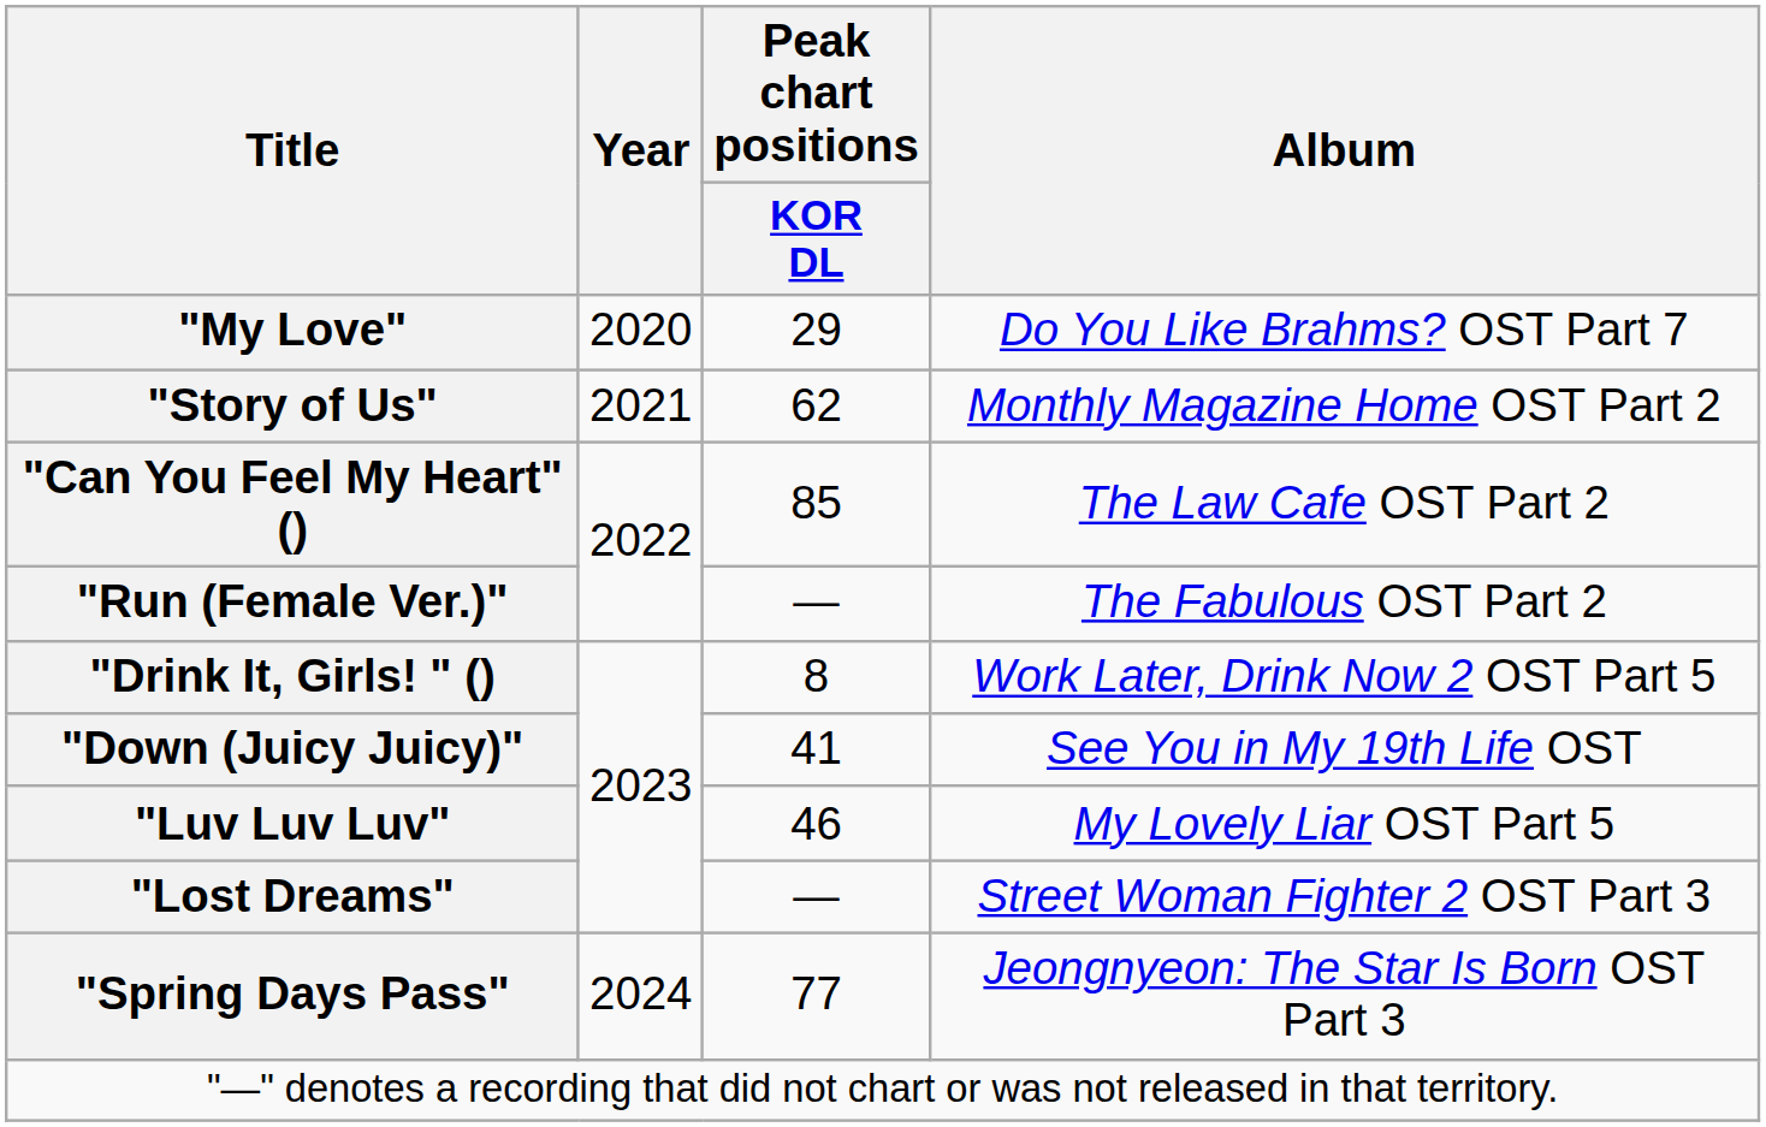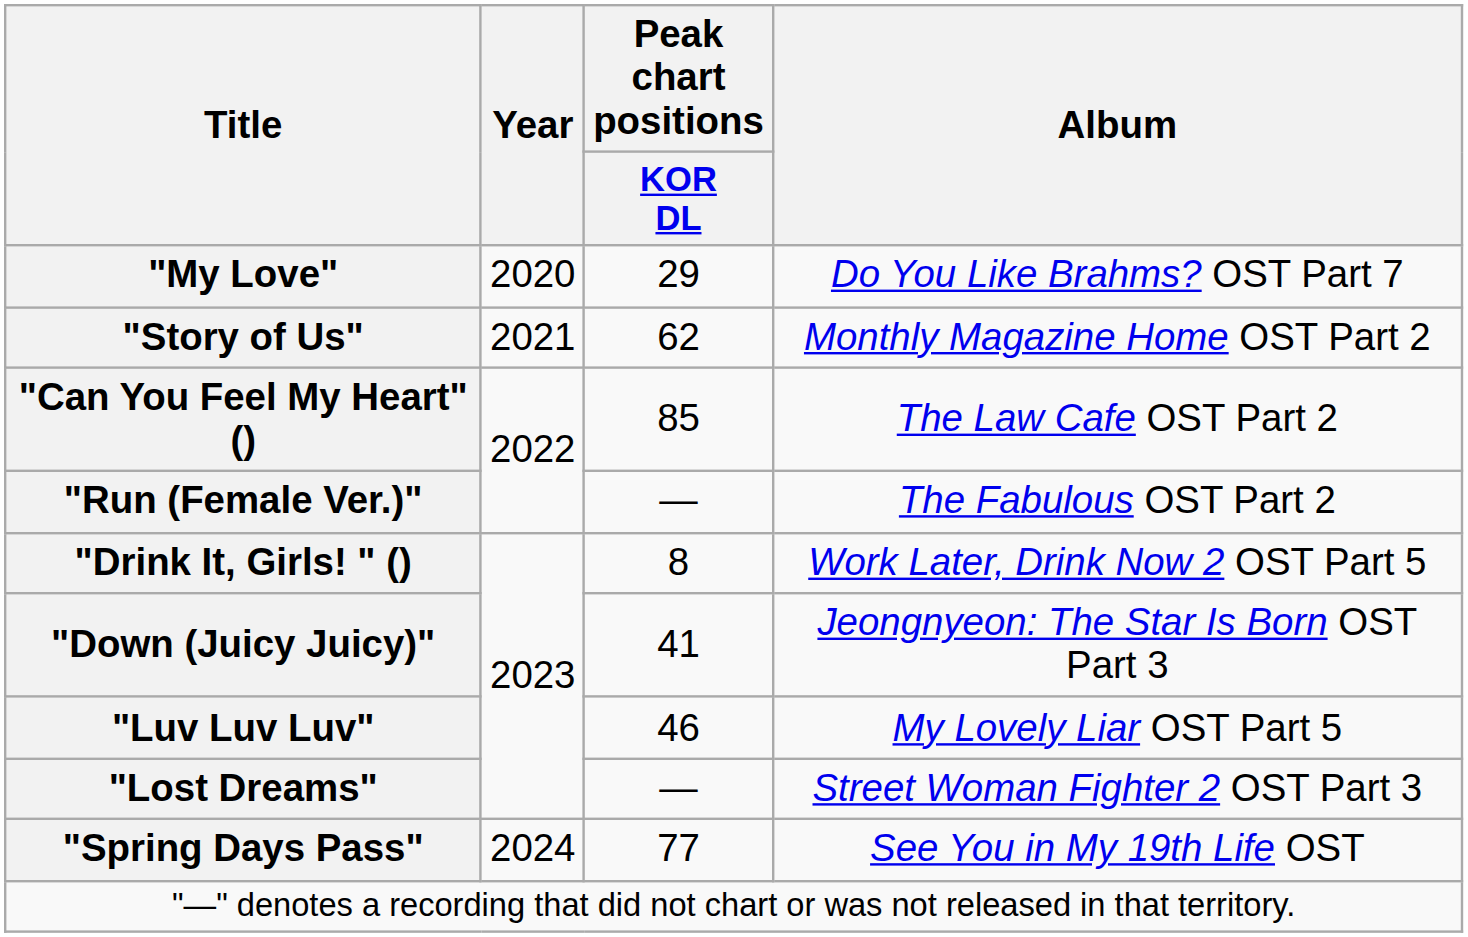 <table class="wikitable plainrowheaders" style="text-align:center">
 <tr>
 <th scope="col" rowspan="2">Title</th>
 <th scope="col" rowspan="2">Year</th>
 <th scope="col">Peak chart positions</th>
 <th scope="col" rowspan="2">Album</th>
 </tr>
 <tr>
 <th scope="col" style="font-size:90%; width:3em"><a href='#'>KOR<br>DL</a><br></th>
 </tr>
 <tr>
 <th scope="row">"My Love"</th>
 <td>2020</td>
 <td>29</td>
 <td><em><a href='#'>Do You Like Brahms?</a></em> OST Part 7</td>
 </tr>
 <tr>
 <th scope="row">"Story of Us"</th>
 <td>2021</td>
 <td>62</td>
 <td><em><a href='#'>Monthly Magazine Home</a></em> OST Part 2</td>
 </tr>
 <tr>
 <th scope="row">"Can You Feel My Heart" ()</th>
 <td rowspan="2">2022</td>
 <td>85</td>
 <td><em><a href='#'>The Law Cafe</a></em> OST Part 2</td>
 </tr>
 <tr>
 <th scope="row">"Run (Female Ver.)"</th>
 <td>—</td>
 <td><em><a href='#'>The Fabulous</a></em> OST Part 2</td>
 </tr>
 <tr>
 <th scope="row">"Drink It, Girls! " ()</th>
 <td rowspan="4">2023</td>
 <td>8</td>
 <td><em><a href='#'>Work Later, Drink Now 2</a></em> OST Part 5</td>
 </tr>
 <tr>
 <th scope="row">"Down (Juicy Juicy)"</th>
 <td>41</td>
-<td><em><a href='#'>See You in My 19th Life</a></em> OST</td>
+<td><em><a href='#'>Jeongnyeon: The Star Is Born</a></em> OST Part 3</td>
 </tr>
 <tr>
 <th scope="row">"Luv Luv Luv"<br></th>
 <td>46</td>
 <td><em><a href='#'>My Lovely Liar</a></em> OST Part 5</td>
 </tr>
 <tr>
 <th scope="row">"Lost Dreams"</th>
 <td>—</td>
 <td><em><a href='#'>Street Woman Fighter 2</a></em> OST Part 3</td>
 </tr>
 <tr>
 <th scope="row">"Spring Days Pass"</th>
 <td>2024</td>
 <td>77</td>
-<td><em><a href='#'>Jeongnyeon: The Star Is Born</a></em> OST Part 3</td>
+<td><em><a href='#'>See You in My 19th Life</a></em> OST</td>
 </tr>
 <tr>
 <td colspan="5" style="font-size:85%">"—" denotes a recording that did not chart or was not released in that territory.</td>
 </tr>
 </table>
